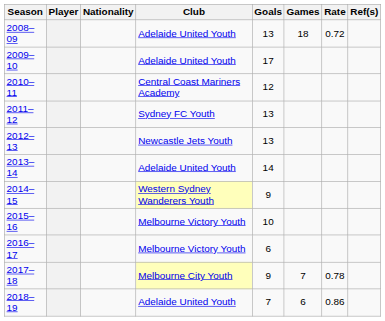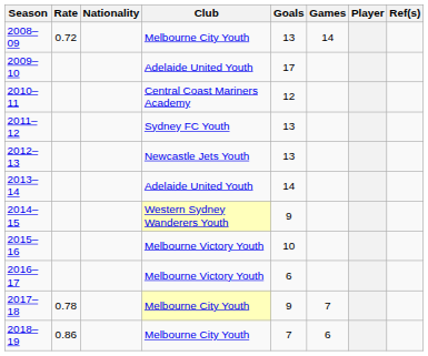 <table class="wikitable sortable plainrowheaders">
 <tr>
 <th scope="col">Season</th>
-<th scope="col">Player</th>
+<th scope="col">Rate</th>
 <th scope="col">Nationality</th>
 <th scope="col">Club</th>
 <th scope="col">Goals</th>
 <th scope="col">Games</th>
-<th scope="col">Rate</th>
+<th scope="col">Player</th>
 <th scope="col" class="unsortable">Ref(s)</th>
 </tr>
 <tr>
 <td><a href='#'>2008–09</a></td>
+<td style="text-align:center">0.72</td>
+<td></td>
+<td><a href='#'>Melbourne City Youth</a></td>
+<td style="text-align:center">13</td>
+<td style="text-align:center">14</td>
 <th scope="row"></th>
-<td></td>
-<td><a href='#'>Adelaide United Youth</a></td>
-<td style="text-align:center">13</td>
-<td style="text-align:center">18</td>
-<td style="text-align:center">0.72</td>
 <td style="text-align:center"></td>
 </tr>
 <tr>
 <td><a href='#'>2009–10</a></td>
-<th scope="row"> </th>
+<td style="text-align:center"></td>
 <td></td>
 <td><a href='#'>Adelaide United Youth</a></td>
 <td style="text-align:center">17</td>
 <td style="text-align:center"></td>
-<td style="text-align:center"></td>
+<th scope="row"> </th>
 <td style="text-align:center"></td>
 </tr>
 <tr>
 <td><a href='#'>2010–11</a></td>
-<th scope="row"></th>
+<td style="text-align:center"></td>
 <td></td>
 <td><a href='#'>Central Coast Mariners Academy</a></td>
 <td style="text-align:center">12</td>
 <td style="text-align:center"></td>
-<td style="text-align:center"></td>
+<th scope="row"></th>
 <td style="text-align:center"></td>
 </tr>
 <tr>
 <td><a href='#'>2011–12</a></td>
-<th scope="row"></th>
+<td style="text-align:center"></td>
 <td></td>
 <td><a href='#'>Sydney FC Youth</a></td>
 <td style="text-align:center">13</td>
 <td style="text-align:center"></td>
-<td style="text-align:center"></td>
+<th scope="row"></th>
 <td style="text-align:center"></td>
 </tr>
 <tr>
 <td><a href='#'>2012–13</a></td>
-<th scope="row"></th>
+<td style="text-align:center"></td>
 <td></td>
 <td><a href='#'>Newcastle Jets Youth</a></td>
 <td style="text-align:center">13</td>
 <td style="text-align:center"></td>
-<td style="text-align:center"></td>
+<th scope="row"></th>
 <td style="text-align:center"></td>
 </tr>
 <tr>
 <td><a href='#'>2013–14</a></td>
-<th scope="row"></th>
+<td style="text-align:center"></td>
 <td></td>
 <td><a href='#'>Adelaide United Youth</a></td>
 <td style="text-align:center">14</td>
 <td style="text-align:center"></td>
-<td style="text-align:center"></td>
+<th scope="row"></th>
 <td style="text-align:center"></td>
 </tr>
 <tr>
 <td><a href='#'>2014–15</a></td>
-<th scope="row"></th>
+<td style="text-align:center"></td>
 <td></td>
 <td scope="row" style="background:#ffb"><a href='#'>Western Sydney Wanderers Youth</a></td>
 <td style="text-align:center">9</td>
 <td style="text-align:center"></td>
-<td style="text-align:center"></td>
+<th scope="row"></th>
 <td style="text-align:center"></td>
 </tr>
 <tr>
 <td><a href='#'>2015–16</a></td>
-<th scope="row"></th>
+<td style="text-align:center"></td>
 <td></td>
 <td><a href='#'>Melbourne Victory Youth</a></td>
 <td style="text-align:center">10</td>
 <td style="text-align:center"></td>
-<td style="text-align:center"></td>
+<th scope="row"></th>
 <td style="text-align:center"></td>
 </tr>
 <tr>
 <td><a href='#'>2016–17</a></td>
-<th scope="row"></th>
+<td style="text-align:center"></td>
 <td></td>
 <td><a href='#'>Melbourne Victory Youth</a></td>
 <td style="text-align:center">6</td>
 <td style="text-align:center"></td>
-<td style="text-align:center"></td>
+<th scope="row"></th>
 <td style="text-align:center"></td>
 </tr>
 <tr>
 <td><a href='#'>2017–18</a></td>
-<th scope="row"></th>
+<td style="text-align:center">0.78</td>
 <td></td>
 <td scope="row" style="background:#ffb"><a href='#'>Melbourne City Youth</a></td>
 <td style="text-align:center">9</td>
 <td style="text-align:center">7</td>
-<td style="text-align:center">0.78</td>
+<th scope="row"></th>
 <td style="text-align:center"></td>
 </tr>
 <tr>
 <td><a href='#'>2018–19</a></td>
-<th scope="row"></th>
+<td style="text-align:center">0.86</td>
 <td></td>
-<td><a href='#'>Adelaide United Youth</a></td>
+<td><a href='#'>Melbourne City Youth</a></td>
 <td style="text-align:center">7</td>
 <td style="text-align:center">6</td>
-<td style="text-align:center">0.86</td>
+<th scope="row"></th>
 <td style="text-align:center"></td>
 </tr>
 </table>
